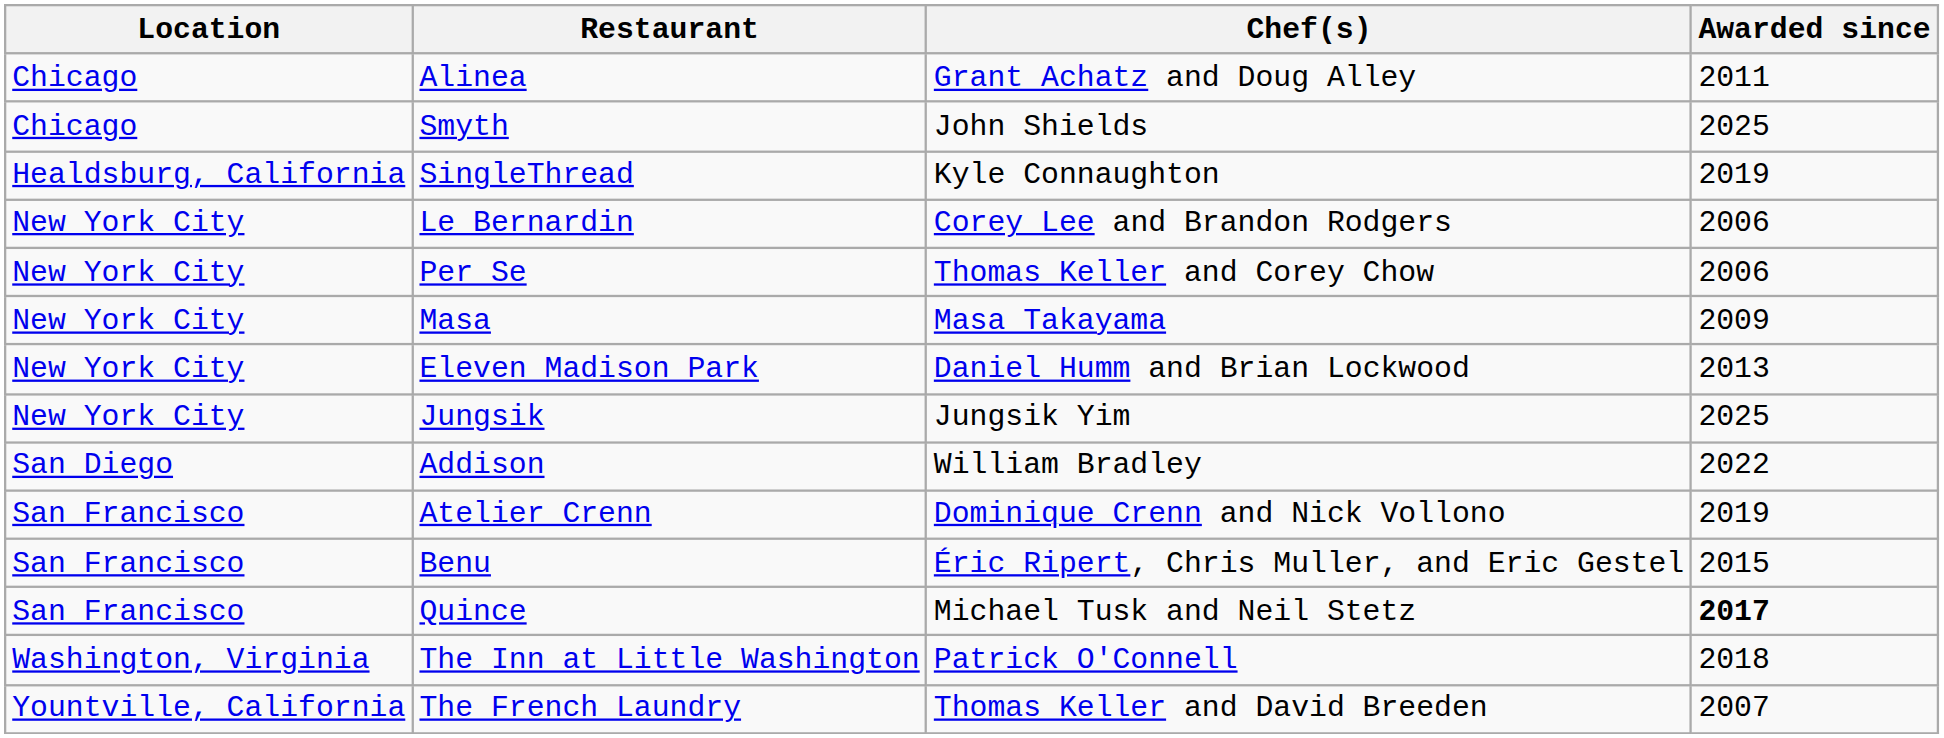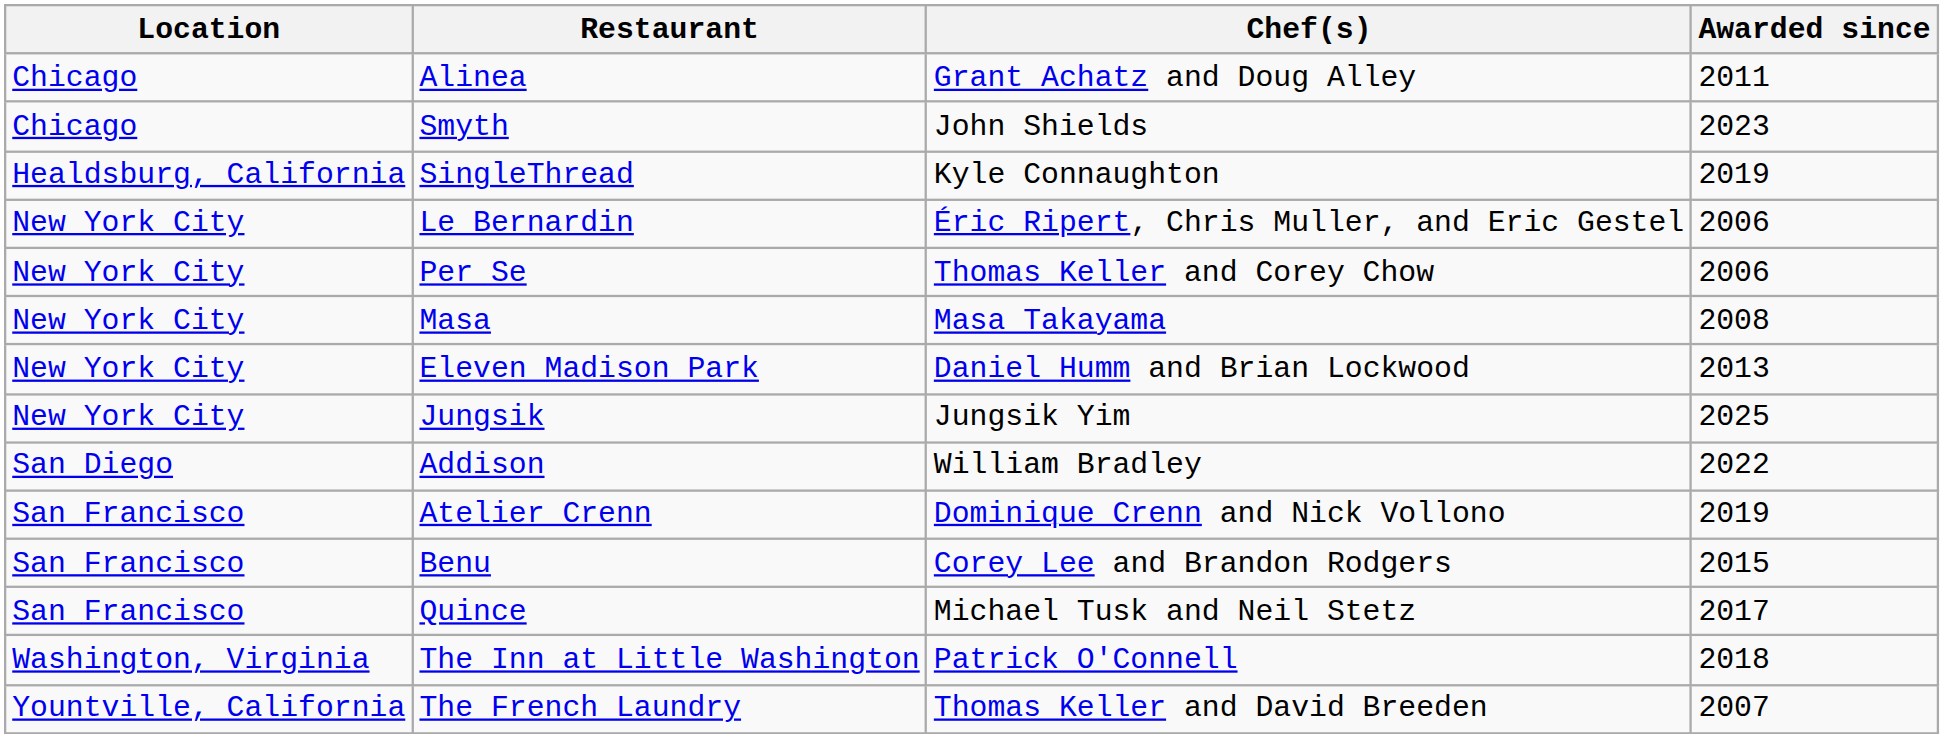 <table class="wikitable sortable plainrowheaders" style="text-align:left;"">
 <tr>
 <th scope="col">Location</th>
 <th scope="col">Restaurant</th>
 <th scope="col">Chef(s)</th>
 <th scope="col">Awarded since</th>
 </tr>
 <tr>
 <td><a href='#'>Chicago</a></td>
 <td><a href='#'>Alinea</a></td>
 <td><a href='#'>Grant Achatz</a> and Doug Alley</td>
 <td>2011</td>
 </tr>
 <tr>
 <td><a href='#'>Chicago</a></td>
 <td><a href='#'>Smyth</a></td>
 <td>John Shields</td>
-<td>2025</td>
+<td>2023</td>
 </tr>
 <tr>
 <td><a href='#'>Healdsburg, California</a></td>
 <td><a href='#'>SingleThread</a></td>
 <td>Kyle Connaughton</td>
 <td>2019</td>
 </tr>
 <tr>
 <td><a href='#'>New York City</a></td>
 <td><a href='#'>Le Bernardin</a></td>
-<td><a href='#'>Corey Lee</a> and Brandon Rodgers</td>
+<td><a href='#'>Éric Ripert</a>, Chris Muller, and Eric Gestel</td>
 <td>2006</td>
 </tr>
 <tr>
 <td><a href='#'>New York City</a></td>
 <td><a href='#'>Per Se</a></td>
 <td><a href='#'>Thomas Keller</a> and Corey Chow</td>
 <td>2006</td>
 </tr>
 <tr>
 <td><a href='#'>New York City</a></td>
 <td><a href='#'>Masa</a></td>
 <td><a href='#'>Masa Takayama</a></td>
-<td>2009</td>
+<td>2008</td>
 </tr>
 <tr>
 <td><a href='#'>New York City</a></td>
 <td><a href='#'>Eleven Madison Park</a></td>
 <td><a href='#'>Daniel Humm</a> and Brian Lockwood</td>
 <td>2013</td>
 </tr>
 <tr>
 <td><a href='#'>New York City</a></td>
 <td><a href='#'>Jungsik</a></td>
 <td>Jungsik Yim</td>
 <td>2025</td>
 </tr>
 <tr>
 <td><a href='#'>San Diego</a></td>
 <td><a href='#'>Addison</a></td>
 <td>William Bradley</td>
 <td>2022</td>
 </tr>
 <tr>
 <td><a href='#'>San Francisco</a></td>
 <td><a href='#'>Atelier Crenn</a></td>
 <td><a href='#'>Dominique Crenn</a> and Nick Vollono</td>
 <td>2019</td>
 </tr>
 <tr>
 <td><a href='#'>San Francisco</a></td>
 <td><a href='#'>Benu</a></td>
-<td><a href='#'>Éric Ripert</a>, Chris Muller, and Eric Gestel</td>
+<td><a href='#'>Corey Lee</a> and Brandon Rodgers</td>
 <td>2015</td>
 </tr>
 <tr>
 <td><a href='#'>San Francisco</a></td>
 <td><a href='#'>Quince</a></td>
 <td>Michael Tusk and Neil Stetz</td>
-<td><strong>2017</strong></td>
+<td>2017</td>
 </tr>
 <tr>
 <td><a href='#'>Washington, Virginia</a></td>
 <td><a href='#'>The Inn at Little Washington</a></td>
 <td><a href='#'>Patrick O'Connell</a></td>
 <td>2018</td>
 </tr>
 <tr>
 <td><a href='#'>Yountville, California</a></td>
 <td><a href='#'>The French Laundry</a></td>
 <td><a href='#'>Thomas Keller</a> and David Breeden</td>
 <td>2007</td>
 </tr>
 </table>
